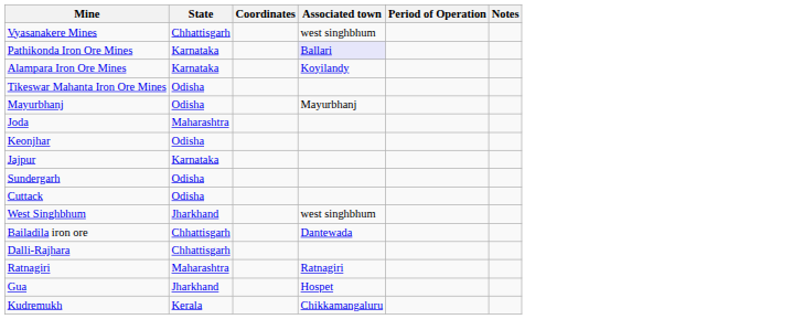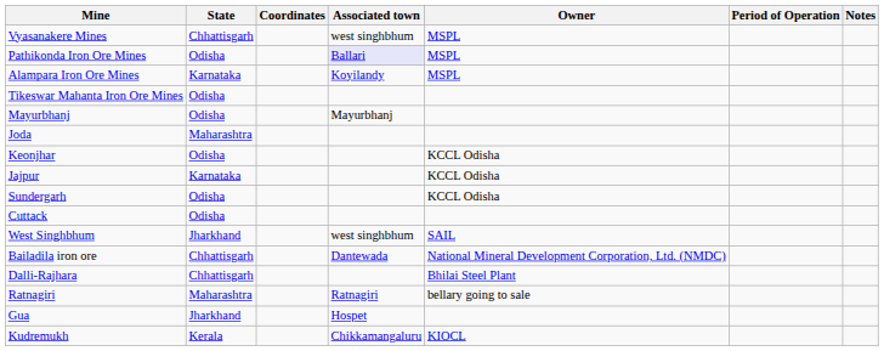 <table class="sortable wikitable">
 <tr>
 <th scope="col">Mine</th>
 <th scope="col">State</th>
 <th scope="col">Coordinates</th>
 <th scope="col">Associated town</th>
+<th scope="col">Owner</th>
 <th scope="col">Period of Operation</th>
 <th scope="col">Notes</th>
 </tr>
 <tr>
 <td><a href='#'>Vyasanakere Mines</a></td>
 <td><a href='#'>Chhattisgarh</a></td>
 <td></td>
 <td>west singhbhum</td>
+<td><a href='#'>MSPL</a></td>
 <td></td>
 <td></td>
 </tr>
 <tr>
 <td><a href='#'>Pathikonda Iron Ore Mines</a></td>
-<td><a href='#'>Karnataka</a></td>
+<td><a href='#'>Odisha</a></td>
 <td></td>
 <td style="background: lavender;"><a href='#'>Ballari</a></td>
+<td><a href='#'>MSPL</a></td>
 <td></td>
 <td></td>
 </tr>
 <tr>
 <td><a href='#'>Alampara Iron Ore Mines</a></td>
 <td><a href='#'>Karnataka</a></td>
 <td></td>
 <td><a href='#'>Koyilandy</a></td>
+<td><a href='#'>MSPL</a></td>
 <td></td>
 <td></td>
 </tr>
 <tr>
 <td><a href='#'>Tikeswar Mahanta Iron Ore Mines</a></td>
 <td><a href='#'>Odisha</a></td>
+<td></td>
 <td></td>
 <td></td>
 <td></td>
 <td></td>
 </tr>
 <tr>
 <td><a href='#'>Mayurbhanj</a></td>
 <td><a href='#'>Odisha</a></td>
 <td></td>
 <td>Mayurbhanj</td>
 <td></td>
 <td></td>
+<td></td>
 </tr>
 <tr>
 <td><a href='#'>Joda</a></td>
 <td><a href='#'>Maharashtra</a></td>
+<td></td>
 <td></td>
 <td></td>
 <td></td>
 <td></td>
 </tr>
 <tr>
 <td><a href='#'>Keonjhar</a></td>
 <td><a href='#'>Odisha</a></td>
 <td></td>
 <td></td>
+<td>KCCL Odisha</td>
 <td></td>
 <td></td>
 </tr>
 <tr>
 <td><a href='#'>Jajpur</a></td>
 <td><a href='#'>Karnataka</a></td>
 <td></td>
 <td></td>
+<td>KCCL Odisha</td>
 <td></td>
 <td></td>
 </tr>
 <tr>
 <td><a href='#'>Sundergarh</a></td>
 <td><a href='#'>Odisha</a></td>
 <td></td>
 <td></td>
+<td>KCCL Odisha</td>
 <td></td>
 <td></td>
 </tr>
 <tr>
 <td><a href='#'>Cuttack</a></td>
 <td><a href='#'>Odisha</a></td>
 <td></td>
 <td></td>
 <td></td>
 <td></td>
+<td></td>
 </tr>
 <tr>
 <td><a href='#'>West Singhbhum</a></td>
 <td><a href='#'>Jharkhand</a></td>
 <td></td>
 <td>west singhbhum</td>
+<td><a href='#'>SAIL</a></td>
 <td></td>
 <td></td>
 </tr>
 <tr>
 <td><a href='#'>Bailadila</a> iron ore</td>
 <td><a href='#'>Chhattisgarh</a></td>
 <td></td>
 <td><a href='#'>Dantewada</a></td>
+<td><a href='#'>National Mineral Development Corporation, Ltd. (NMDC)</a></td>
 <td></td>
 <td></td>
 </tr>
 <tr>
 <td><a href='#'>Dalli-Rajhara</a></td>
 <td><a href='#'>Chhattisgarh</a></td>
 <td></td>
 <td></td>
+<td><a href='#'>Bhilai Steel Plant</a></td>
 <td></td>
 <td></td>
 </tr>
 <tr>
 <td><a href='#'>Ratnagiri</a></td>
 <td><a href='#'>Maharashtra</a></td>
 <td></td>
 <td><a href='#'>Ratnagiri</a></td>
+<td>bellary going to sale</td>
 <td></td>
 <td></td>
 </tr>
 <tr>
 <td><a href='#'>Gua</a></td>
 <td><a href='#'>Jharkhand</a></td>
 <td></td>
 <td><a href='#'>Hospet</a></td>
 <td></td>
 <td></td>
+<td></td>
 </tr>
 <tr>
 <td><a href='#'>Kudremukh</a></td>
 <td><a href='#'>Kerala</a></td>
 <td></td>
 <td><a href='#'>Chikkamangaluru</a></td>
+<td><a href='#'>KIOCL</a></td>
 <td></td>
 <td></td>
 </tr>
 </table>
